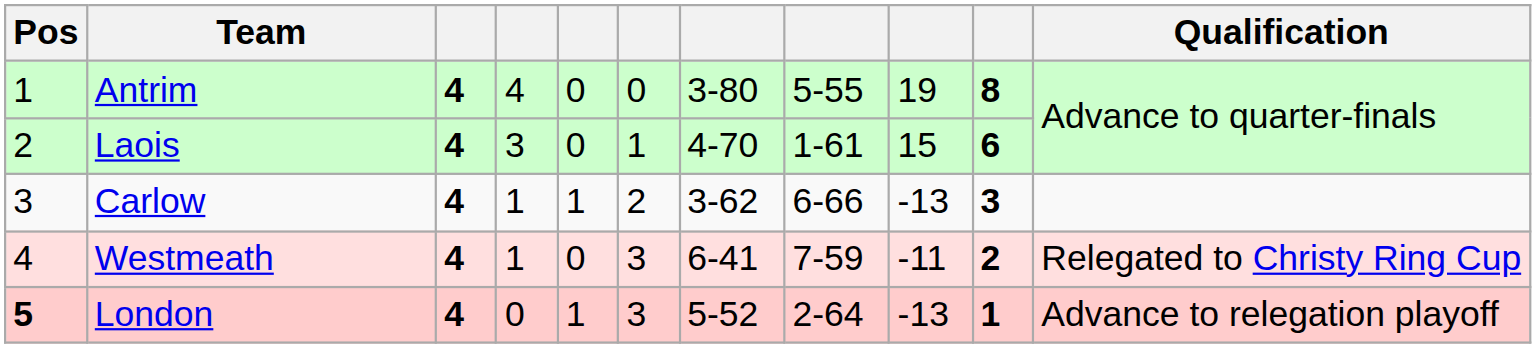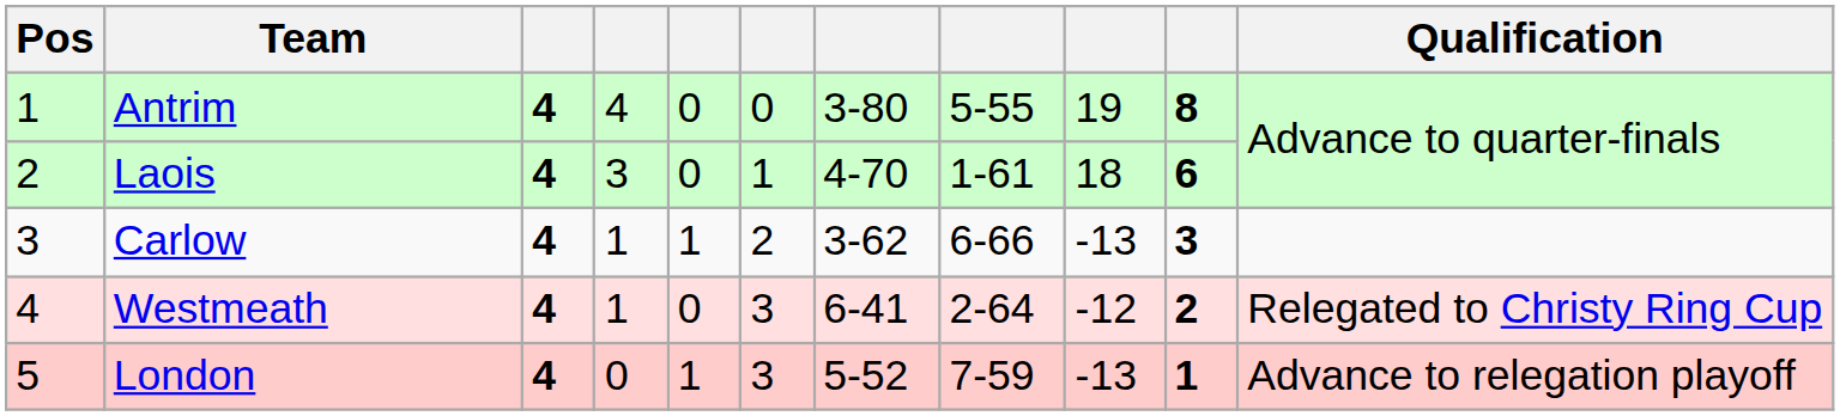 <table class="wikitable" style="text-align: centre;">
 <tr>
 <th width=20>Pos</th>
 <th width=150>Team</th>
 <th width=20></th>
 <th width=20></th>
 <th width=20></th>
 <th width=20></th>
 <th width=40></th>
 <th width=40></th>
 <th width=30></th>
 <th width=20></th>
 <th>Qualification</th>
 </tr>
 <tr style="background:#ccffcc">
 <td>1</td>
 <td align=left> <a href='#'>Antrim</a></td>
 <td><strong>4</strong></td>
 <td>4</td>
 <td>0</td>
 <td>0</td>
 <td>3-80</td>
 <td>5-55</td>
 <td>19</td>
 <td><strong>8</strong></td>
 <td rowspan="2">Advance to quarter-finals</td>
 </tr>
 <tr style="background:#ccffcc">
 <td>2</td>
 <td align=left> <a href='#'>Laois</a></td>
 <td><strong>4</strong></td>
 <td>3</td>
 <td>0</td>
 <td>1</td>
 <td>4-70</td>
 <td>1-61</td>
-<td>15</td>
+<td>18</td>
 <td><strong>6</strong></td>
 </tr>
 <tr style>
 <td>3</td>
 <td align=left> <a href='#'>Carlow</a></td>
 <td><strong>4</strong></td>
 <td>1</td>
 <td>1</td>
 <td>2</td>
 <td>3-62</td>
 <td>6-66</td>
 <td>-13</td>
 <td><strong>3</strong></td>
 <td></td>
 </tr>
 <tr style="background:#ffdfdf">
 <td>4</td>
 <td align=left> <a href='#'>Westmeath</a></td>
 <td><strong>4</strong></td>
 <td>1</td>
 <td>0</td>
 <td>3</td>
 <td>6-41</td>
-<td>7-59</td>
-<td>-11</td>
+<td>2-64</td>
+<td>-12</td>
 <td><strong>2</strong></td>
 <td>Relegated to <a href='#'>Christy Ring Cup</a></td>
 </tr>
 <tr style="background:#ffcccc">
-<td><strong>5</strong></td>
+<td>5</td>
 <td align=left> <a href='#'>London</a></td>
 <td><strong>4</strong></td>
 <td>0</td>
 <td>1</td>
 <td>3</td>
 <td>5-52</td>
-<td>2-64</td>
+<td>7-59</td>
 <td>-13</td>
 <td><strong>1</strong></td>
 <td>Advance to relegation playoff</td>
 </tr>
 </table>
